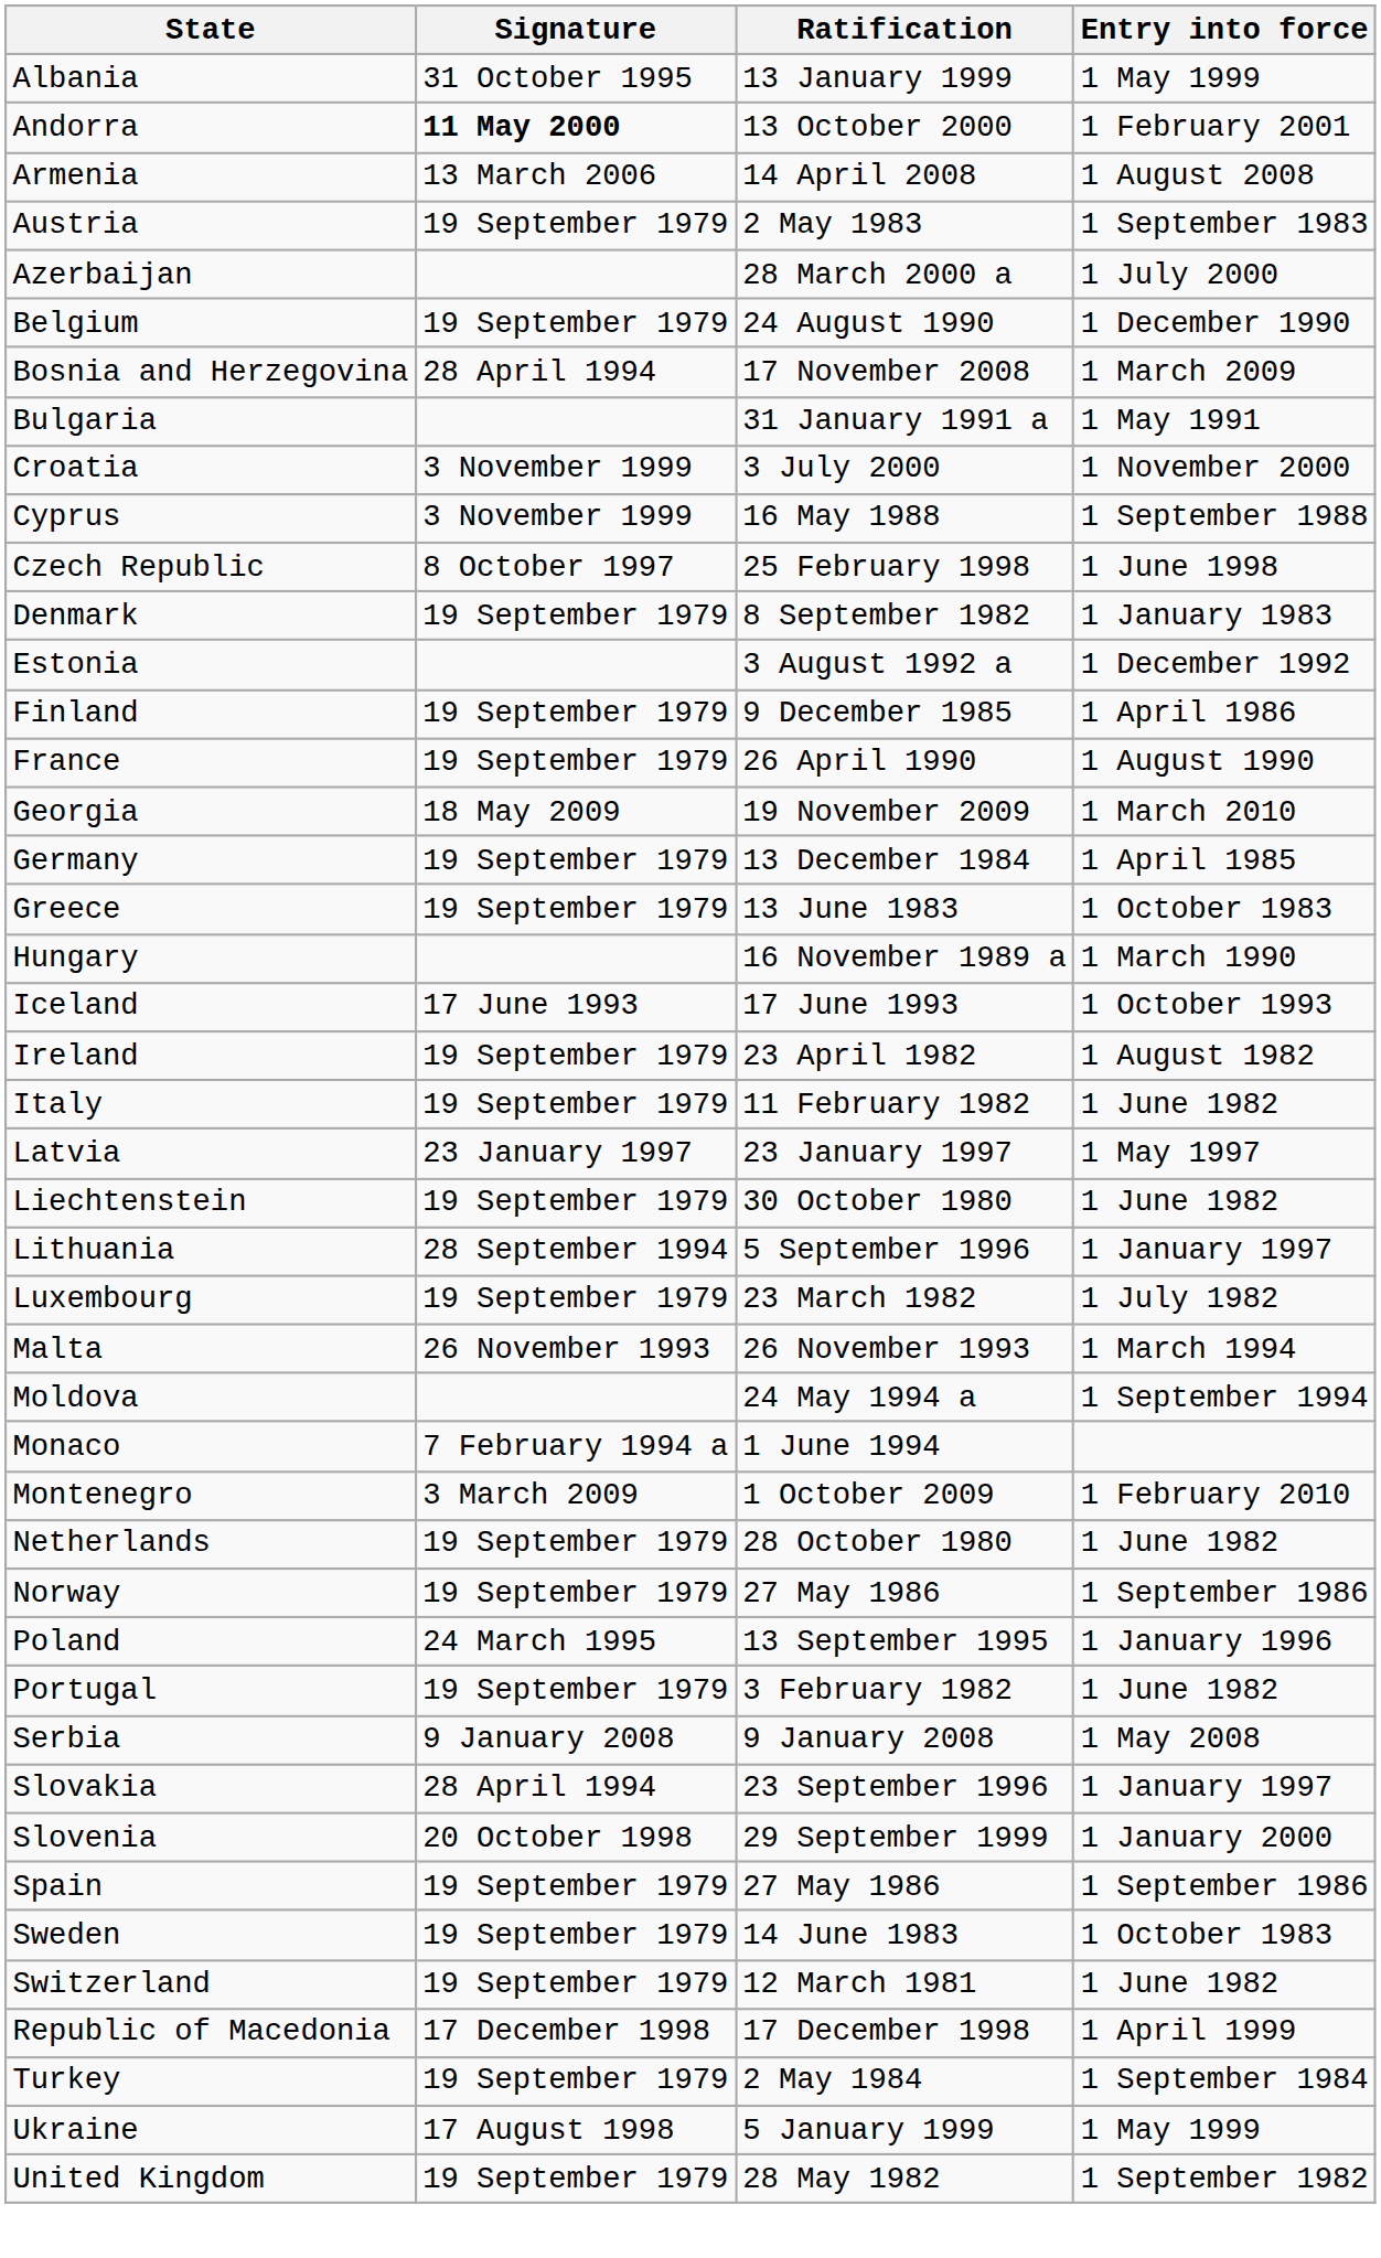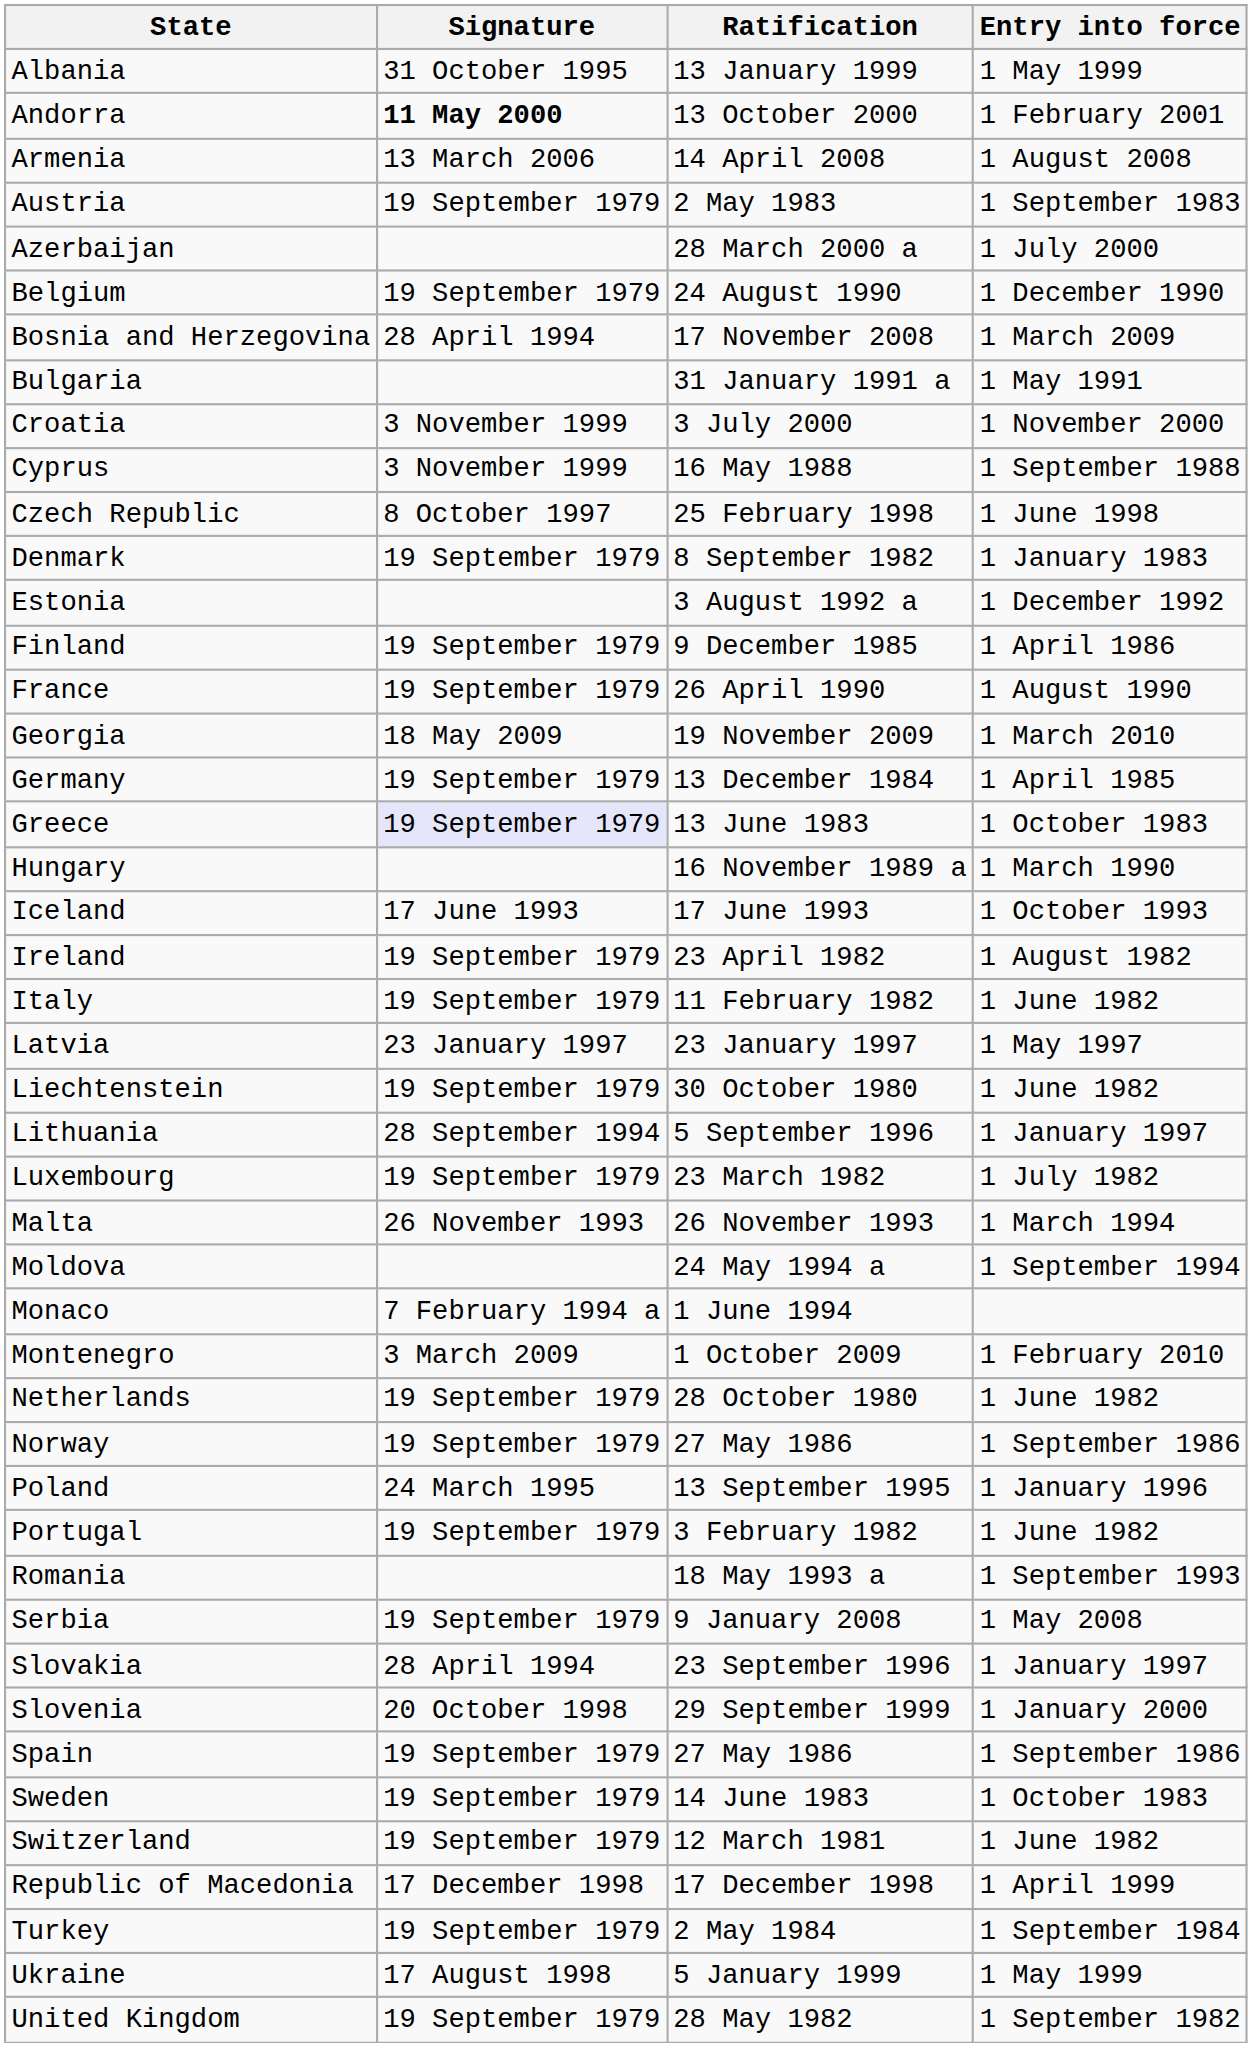 <table class="wikitable">
 <tr>
 <th>State</th>
 <th>Signature</th>
 <th>Ratification</th>
 <th>Entry into force</th>
 </tr>
 <tr>
 <td>Albania</td>
 <td>31 October 1995</td>
 <td>13 January 1999</td>
 <td>1 May 1999</td>
 </tr>
 <tr>
 <td>Andorra</td>
 <td><strong>11 May 2000</strong></td>
 <td>13 October 2000</td>
 <td>1 February 2001</td>
 </tr>
 <tr>
 <td>Armenia</td>
 <td>13 March 2006</td>
 <td>14 April 2008</td>
 <td>1 August 2008</td>
 </tr>
 <tr>
 <td>Austria</td>
 <td>19 September 1979</td>
 <td>2 May 1983</td>
 <td>1 September 1983</td>
 </tr>
 <tr>
 <td>Azerbaijan</td>
 <td></td>
 <td>28 March 2000 a</td>
 <td>1 July 2000</td>
 </tr>
 <tr>
 <td>Belgium</td>
 <td>19 September 1979</td>
 <td>24 August 1990</td>
 <td>1 December 1990</td>
 </tr>
 <tr>
 <td>Bosnia and Herzegovina</td>
 <td>28 April 1994</td>
 <td>17 November 2008</td>
 <td>1 March 2009</td>
 </tr>
 <tr>
 <td>Bulgaria</td>
 <td></td>
 <td>31 January 1991 a</td>
 <td>1 May 1991</td>
 </tr>
 <tr>
 <td>Croatia</td>
 <td>3 November 1999</td>
 <td>3 July 2000</td>
 <td>1 November 2000</td>
 </tr>
 <tr>
 <td>Cyprus</td>
 <td>3 November 1999</td>
 <td>16 May 1988</td>
 <td>1 September 1988</td>
 </tr>
 <tr>
 <td>Czech Republic</td>
 <td>8 October 1997</td>
 <td>25 February 1998</td>
 <td>1 June 1998</td>
 </tr>
 <tr>
 <td>Denmark</td>
 <td>19 September 1979</td>
 <td>8 September 1982</td>
 <td>1 January 1983</td>
 </tr>
 <tr>
 <td>Estonia</td>
 <td></td>
 <td>3 August 1992 a</td>
 <td>1 December 1992</td>
 </tr>
 <tr>
 <td>Finland</td>
 <td>19 September 1979</td>
 <td>9 December 1985</td>
 <td>1 April 1986</td>
 </tr>
 <tr>
 <td>France</td>
 <td>19 September 1979</td>
 <td>26 April 1990</td>
 <td>1 August 1990</td>
 </tr>
 <tr>
 <td>Georgia</td>
 <td>18 May 2009</td>
 <td>19 November 2009</td>
 <td>1 March 2010</td>
 </tr>
 <tr>
 <td>Germany</td>
 <td>19 September 1979</td>
 <td>13 December 1984</td>
 <td>1 April 1985</td>
 </tr>
 <tr>
 <td>Greece</td>
-<td>19 September 1979</td>
+<td style="background: lavender;">19 September 1979</td>
 <td>13 June 1983</td>
 <td>1 October 1983</td>
 </tr>
 <tr>
 <td>Hungary</td>
 <td></td>
 <td>16 November 1989 a</td>
 <td>1 March 1990</td>
 </tr>
 <tr>
 <td>Iceland</td>
 <td>17 June 1993</td>
 <td>17 June 1993</td>
 <td>1 October 1993</td>
 </tr>
 <tr>
 <td>Ireland</td>
 <td>19 September 1979</td>
 <td>23 April 1982</td>
 <td>1 August 1982</td>
 </tr>
 <tr>
 <td>Italy</td>
 <td>19 September 1979</td>
 <td>11 February 1982</td>
 <td>1 June 1982</td>
 </tr>
 <tr>
 <td>Latvia</td>
 <td>23 January 1997</td>
 <td>23 January 1997</td>
 <td>1 May 1997</td>
 </tr>
 <tr>
 <td>Liechtenstein</td>
 <td>19 September 1979</td>
 <td>30 October 1980</td>
 <td>1 June 1982</td>
 </tr>
 <tr>
 <td>Lithuania</td>
 <td>28 September 1994</td>
 <td>5 September 1996</td>
 <td>1 January 1997</td>
 </tr>
 <tr>
 <td>Luxembourg</td>
 <td>19 September 1979</td>
 <td>23 March 1982</td>
 <td>1 July 1982</td>
 </tr>
 <tr>
 <td>Malta</td>
 <td>26 November 1993</td>
 <td>26 November 1993</td>
 <td>1 March 1994</td>
 </tr>
 <tr>
 <td>Moldova</td>
 <td></td>
 <td>24 May 1994 a</td>
 <td>1 September 1994</td>
 </tr>
 <tr>
 <td>Monaco</td>
 <td>7 February 1994 a</td>
 <td>1 June 1994</td>
 </tr>
 <tr>
 <td>Montenegro</td>
 <td>3 March 2009</td>
 <td>1 October 2009</td>
 <td>1 February 2010</td>
 </tr>
 <tr>
 <td>Netherlands</td>
 <td>19 September 1979</td>
 <td>28 October 1980</td>
 <td>1 June 1982</td>
 </tr>
 <tr>
 <td>Norway</td>
 <td>19 September 1979</td>
 <td>27 May 1986</td>
 <td>1 September 1986</td>
 </tr>
 <tr>
 <td>Poland</td>
 <td>24 March 1995</td>
 <td>13 September 1995</td>
 <td>1 January 1996</td>
 </tr>
 <tr>
 <td>Portugal</td>
 <td>19 September 1979</td>
 <td>3 February 1982</td>
 <td>1 June 1982</td>
 </tr>
 <tr>
+<td>Romania</td>
+<td></td>
+<td>18 May 1993 a</td>
+<td>1 September 1993</td>
+</tr>
+<tr>
 <td>Serbia</td>
-<td>9 January 2008</td>
+<td>19 September 1979</td>
 <td>9 January 2008</td>
 <td>1 May 2008</td>
 </tr>
 <tr>
 <td>Slovakia</td>
 <td>28 April 1994</td>
 <td>23 September 1996</td>
 <td>1 January 1997</td>
 </tr>
 <tr>
 <td>Slovenia</td>
 <td>20 October 1998</td>
 <td>29 September 1999</td>
 <td>1 January 2000</td>
 </tr>
 <tr>
 <td>Spain</td>
 <td>19 September 1979</td>
 <td>27 May 1986</td>
 <td>1 September 1986</td>
 </tr>
 <tr>
 <td>Sweden</td>
 <td>19 September 1979</td>
 <td>14 June 1983</td>
 <td>1 October 1983</td>
 </tr>
 <tr>
 <td>Switzerland</td>
 <td>19 September 1979</td>
 <td>12 March 1981</td>
 <td>1 June 1982</td>
 </tr>
 <tr>
 <td>Republic of Macedonia</td>
 <td>17 December 1998</td>
 <td>17 December 1998</td>
 <td>1 April 1999</td>
 </tr>
 <tr>
 <td>Turkey</td>
 <td>19 September 1979</td>
 <td>2 May 1984</td>
 <td>1 September 1984</td>
 </tr>
 <tr>
 <td>Ukraine</td>
 <td>17 August 1998</td>
 <td>5 January 1999</td>
 <td>1 May 1999</td>
 </tr>
 <tr>
 <td>United Kingdom</td>
 <td>19 September 1979</td>
 <td>28 May 1982</td>
 <td>1 September 1982</td>
 </tr>
 </table>
